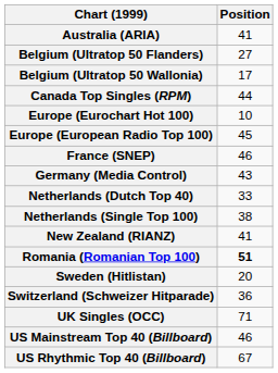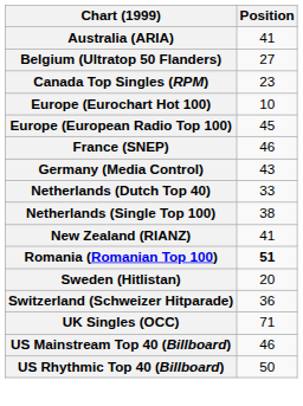 <table class="wikitable sortable plainrowheaders" style="text-align:center">
 <tr>
 <th scope="col">Chart (1999)</th>
 <th scope="col">Position</th>
 </tr>
 <tr>
 <th scope="row">Australia (ARIA)</th>
 <td>41</td>
 </tr>
 <tr>
 <th scope="row">Belgium (Ultratop 50 Flanders)</th>
 <td>27</td>
 </tr>
 <tr>
-<th scope="row">Belgium (Ultratop 50 Wallonia)</th>
-<td>17</td>
-</tr>
-<tr>
 <th scope="row">Canada Top Singles (<em>RPM</em>)</th>
-<td>44</td>
+<td>23</td>
 </tr>
 <tr>
 <th scope="row">Europe (Eurochart Hot 100)</th>
 <td>10</td>
 </tr>
 <tr>
 <th scope="row">Europe (European Radio Top 100)</th>
 <td>45</td>
 </tr>
 <tr>
 <th scope="row">France (SNEP)</th>
 <td>46</td>
 </tr>
 <tr>
 <th scope="row">Germany (Media Control)</th>
 <td>43</td>
 </tr>
 <tr>
 <th scope="row">Netherlands (Dutch Top 40)</th>
 <td>33</td>
 </tr>
 <tr>
 <th scope="row">Netherlands (Single Top 100)</th>
 <td>38</td>
 </tr>
 <tr>
 <th scope="row">New Zealand (RIANZ)</th>
 <td>41</td>
 </tr>
 <tr>
 <th scope="row">Romania (<a href='#'>Romanian Top 100</a>)</th>
 <td><strong>51</strong></td>
 </tr>
 <tr>
 <th scope="row">Sweden (Hitlistan)</th>
 <td>20</td>
 </tr>
 <tr>
 <th scope="row">Switzerland (Schweizer Hitparade)</th>
 <td>36</td>
 </tr>
 <tr>
 <th scope="row">UK Singles (OCC)</th>
 <td>71</td>
 </tr>
 <tr>
 <th scope="row">US Mainstream Top 40 (<em>Billboard</em>)</th>
 <td>46</td>
 </tr>
 <tr>
 <th scope="row">US Rhythmic Top 40 (<em>Billboard</em>)</th>
-<td>67</td>
+<td>50</td>
 </tr>
 </table>
